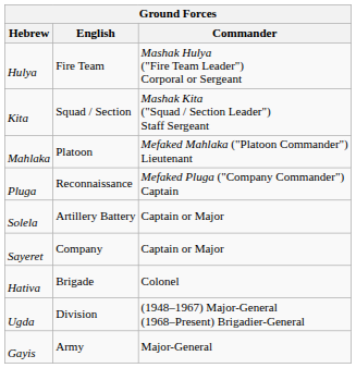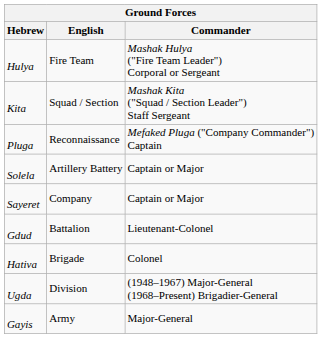 <table class="wikitable">
 <tr>
 <th colspan="3">Ground Forces</th>
 </tr>
 <tr>
 <th>Hebrew</th>
 <th>English</th>
 <th>Commander</th>
 </tr>
 <tr>
 <td><br><em>Hulya</em></td>
 <td>Fire Team</td>
 <td><em>Mashak Hulya</em><br>("Fire Team Leader")<br>Corporal or Sergeant</td>
 </tr>
 <tr>
 <td><br><em>Kita</em></td>
 <td>Squad / Section</td>
 <td><em>Mashak Kita</em><br>("Squad / Section Leader")<br>Staff Sergeant</td>
 </tr>
 <tr>
-<td><br><em>Mahlaka</em></td>
-<td>Platoon</td>
-<td><em>Mefaked Mahlaka</em> ("Platoon Commander")<br>Lieutenant</td>
-</tr>
-<tr>
 <td><br><em>Pluga</em></td>
 <td>Reconnaissance</td>
 <td><em>Mefaked Pluga</em> ("Company Commander")<br>Captain</td>
 </tr>
 <tr>
 <td><br><em>Solela</em></td>
 <td>Artillery Battery</td>
 <td>Captain or Major</td>
 </tr>
 <tr>
 <td><br><em>Sayeret</em></td>
 <td>Company</td>
 <td>Captain or Major</td>
+</tr>
+<tr>
+<td><br><em>Gdud</em></td>
+<td>Battalion</td>
+<td>Lieutenant-Colonel</td>
 </tr>
 <tr>
 <td><br><em>Hativa</em></td>
 <td>Brigade</td>
 <td>Colonel</td>
 </tr>
 <tr>
 <td><br><em>Ugda</em></td>
 <td>Division</td>
 <td>(1948–1967) Major-General<br>(1968–Present) Brigadier-General</td>
 </tr>
 <tr>
 <td><br><em>Gayis</em></td>
 <td>Army</td>
 <td>Major-General</td>
 </tr>
 </table>
